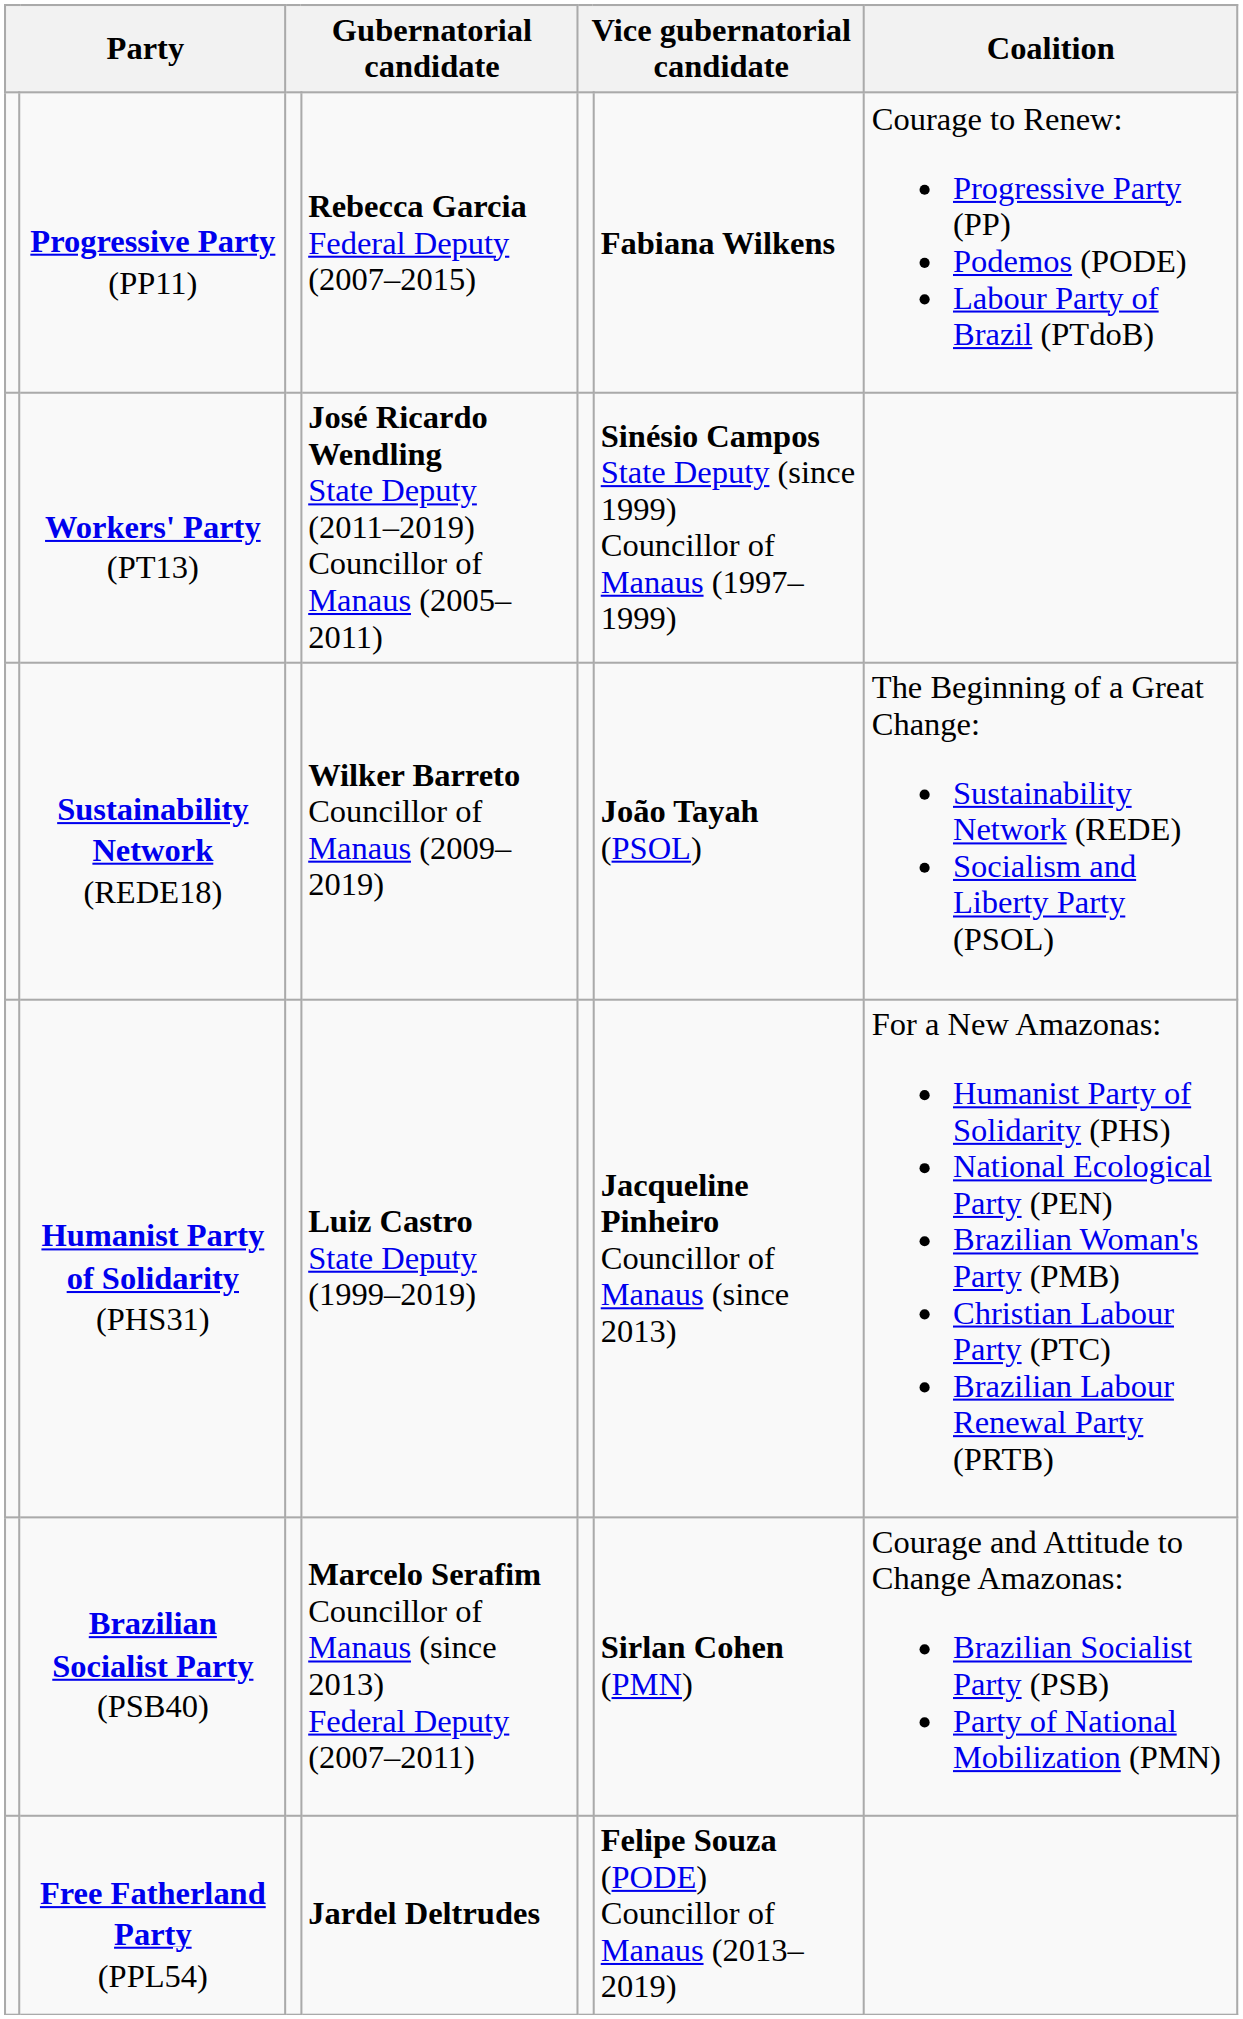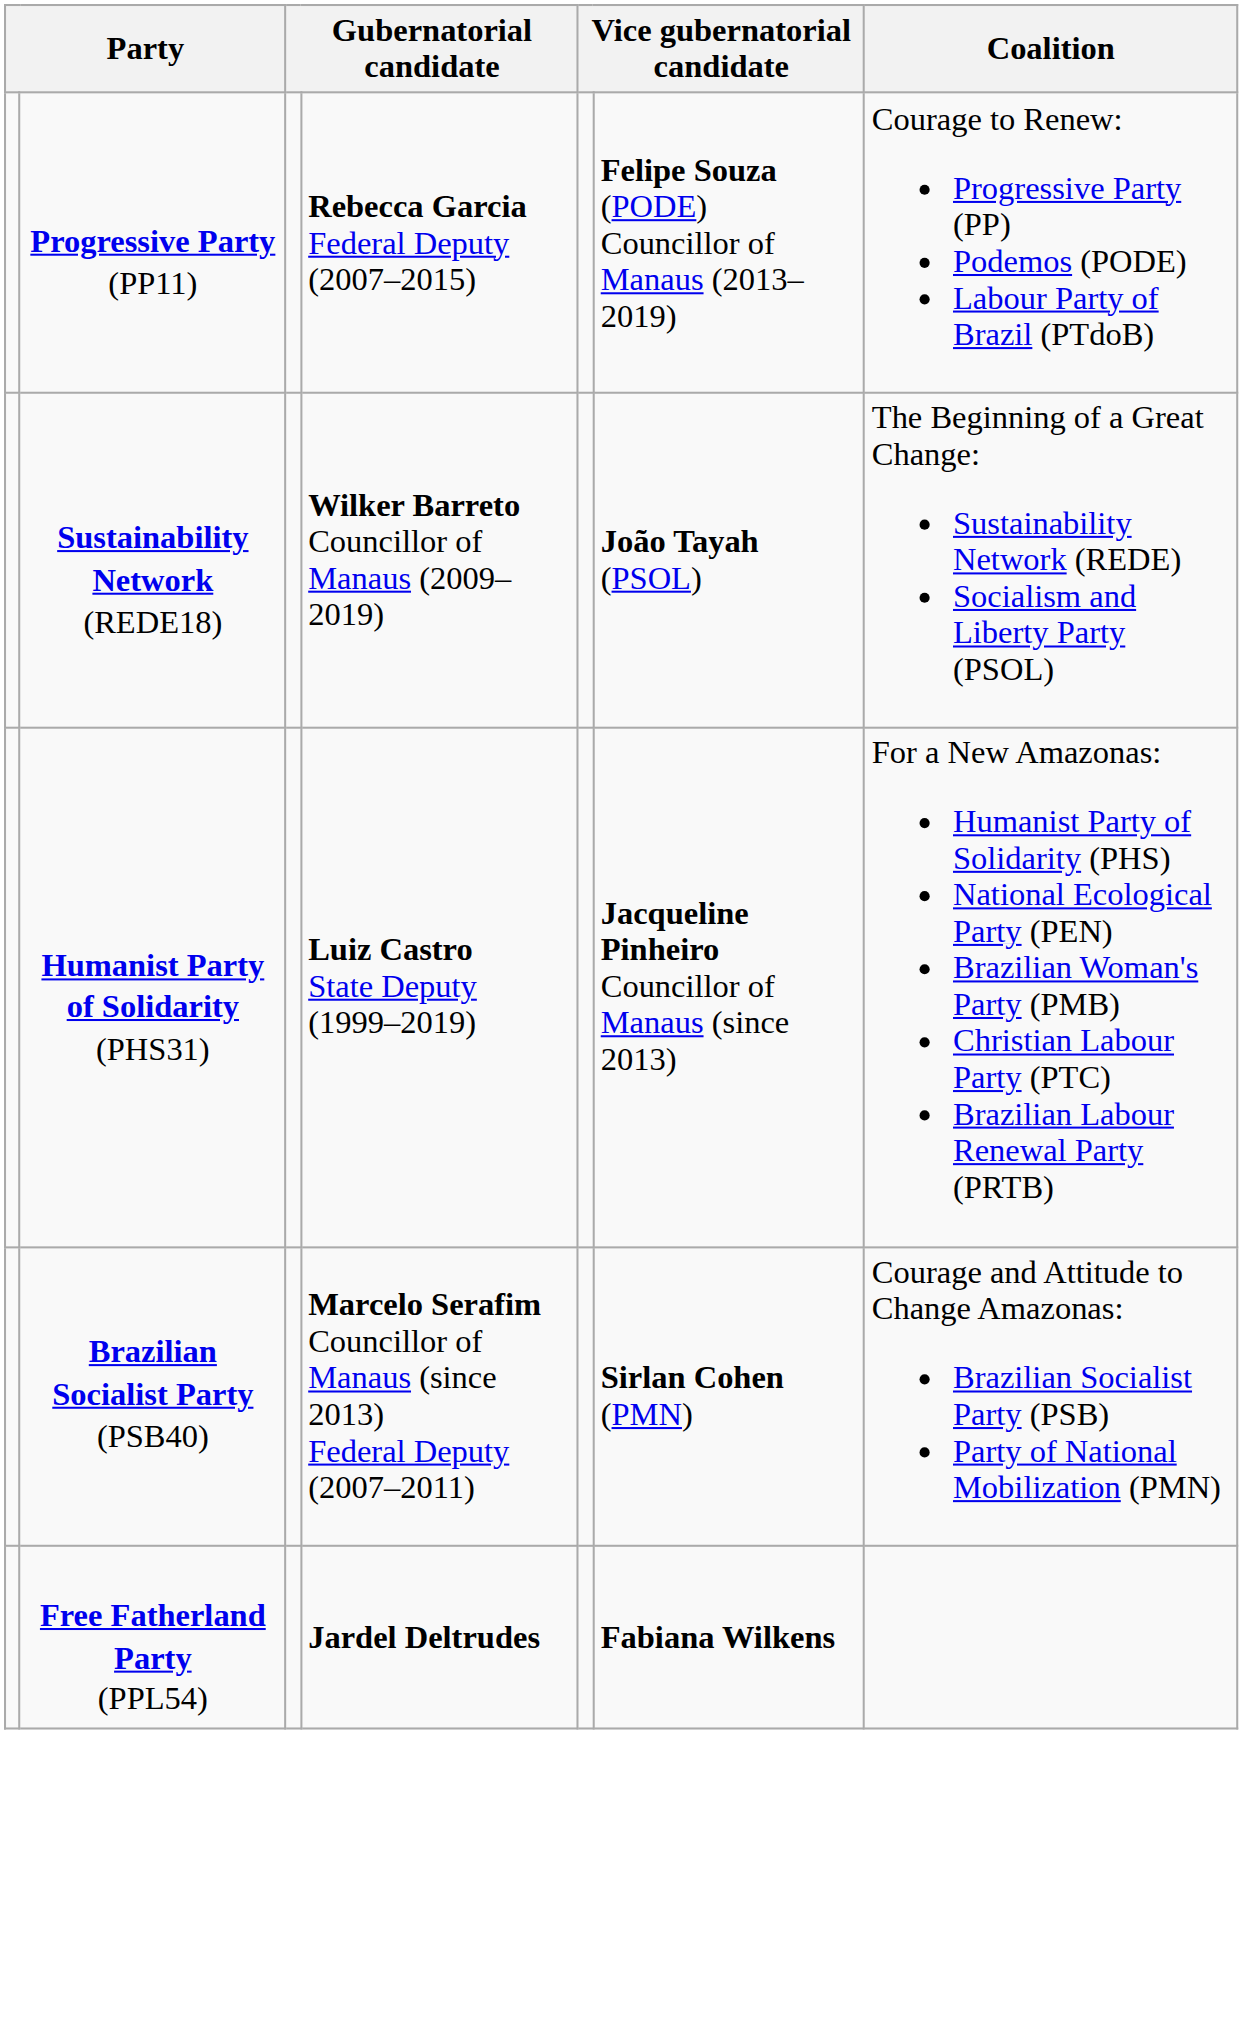 <table class="vertical-align-top wikitable">
 <tr>
 <th scope=colgroup colspan=2>Party</th>
 <th scope=colgroup colspan=2>Gubernatorial candidate</th>
 <th scope=colgroup colspan=2>Vice gubernatorial candidate</th>
 <th scope=col>Coalition</th>
 </tr>
 <tr>
 <td style=background:></td>
 <td style="text-align:center; line-height:1.3"><br><strong><a href='#'>Progressive Party</a></strong><br>(PP11)</td>
 <td></td>
 <td><strong>Rebecca Garcia</strong><br><a href='#'>Federal Deputy</a> (2007–2015)</td>
 <td></td>
-<td><strong>Fabiana Wilkens</strong></td>
+<td><strong>Felipe Souza</strong> (<a href='#'>PODE</a>)<br>Councillor of <a href='#'>Manaus</a> (2013–2019)</td>
 <td>Courage to Renew:<br><ul><li><a href='#'>Progressive Party</a> (PP)</li><li><a href='#'>Podemos</a> (PODE)</li><li><a href='#'>Labour Party of Brazil</a> (PTdoB)</li></ul></td>
-</tr>
-<tr>
-<td style=background:></td>
-<td style="text-align:center; line-height:1.3"><br><strong><a href='#'>Workers' Party</a></strong><br>(PT13)</td>
-<td></td>
-<td><strong>José Ricardo Wendling</strong><br><a href='#'>State Deputy</a> (2011–2019)<br>Councillor of <a href='#'>Manaus</a> (2005–2011)</td>
-<td></td>
-<td><strong>Sinésio Campos</strong><br><a href='#'>State Deputy</a> (since 1999)<br>Councillor of <a href='#'>Manaus</a> (1997–1999)</td>
-<td></td>
 </tr>
 <tr>
 <td style=background:></td>
 <td style="text-align:center; line-height:1.3"><br><strong><a href='#'>Sustainability Network</a></strong><br>(REDE18)</td>
 <td></td>
 <td><strong>Wilker Barreto</strong><br>Councillor of <a href='#'>Manaus</a> (2009–2019)</td>
 <td></td>
 <td><strong>João Tayah</strong> (<a href='#'>PSOL</a>)</td>
 <td>The Beginning of a Great Change:<br><ul><li><a href='#'>Sustainability Network</a> (REDE)</li><li><a href='#'>Socialism and Liberty Party</a> (PSOL)</li></ul></td>
 </tr>
 <tr>
 <td style=background:></td>
 <td style="text-align:center; line-height:1.3"><br><strong><a href='#'>Humanist Party of Solidarity</a></strong><br>(PHS31)</td>
 <td></td>
 <td><strong>Luiz Castro</strong><br><a href='#'>State Deputy</a> (1999–2019)</td>
 <td></td>
 <td><strong>Jacqueline Pinheiro</strong><br>Councillor of <a href='#'>Manaus</a> (since 2013)</td>
 <td>For a New Amazonas:<br><ul><li><a href='#'>Humanist Party of Solidarity</a> (PHS)</li><li><a href='#'>National Ecological Party</a> (PEN)</li><li><a href='#'>Brazilian Woman's Party</a> (PMB)</li><li><a href='#'>Christian Labour Party</a> (PTC)</li><li><a href='#'>Brazilian Labour Renewal Party</a> (PRTB)</li></ul></td>
 </tr>
 <tr>
 <td style=background:></td>
 <td style="text-align:center; line-height:1.3"><strong><a href='#'>Brazilian Socialist Party</a></strong><br>(PSB40)</td>
 <td></td>
 <td><strong>Marcelo Serafim</strong><br>Councillor of <a href='#'>Manaus</a> (since 2013)<br><a href='#'>Federal Deputy</a> (2007–2011)</td>
 <td></td>
 <td><strong>Sirlan Cohen</strong> (<a href='#'>PMN</a>)</td>
 <td>Courage and Attitude to Change Amazonas:<br><ul><li><a href='#'>Brazilian Socialist Party</a> (PSB)</li><li><a href='#'>Party of National Mobilization</a> (PMN)</li></ul></td>
 </tr>
 <tr>
 <td style=background:></td>
 <td style="text-align:center; line-height:1.3"><br><strong><a href='#'>Free Fatherland Party</a></strong><br>(PPL54)</td>
 <td></td>
 <td><strong>Jardel Deltrudes</strong></td>
 <td></td>
-<td><strong>Felipe Souza</strong> (<a href='#'>PODE</a>)<br>Councillor of <a href='#'>Manaus</a> (2013–2019)</td>
+<td><strong>Fabiana Wilkens</strong></td>
 <td></td>
 </tr>
 </table>
